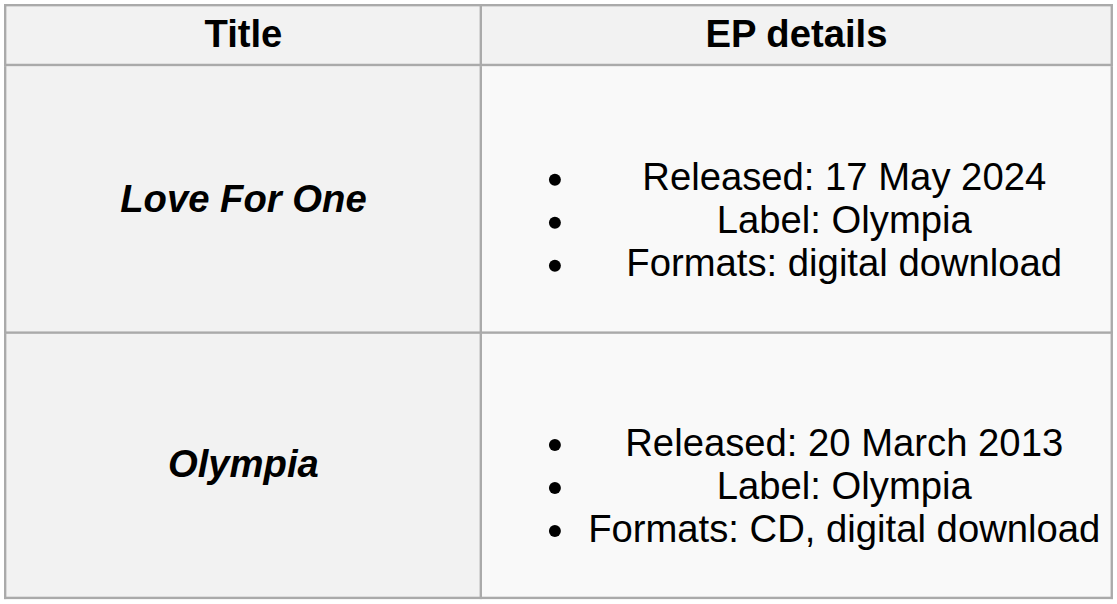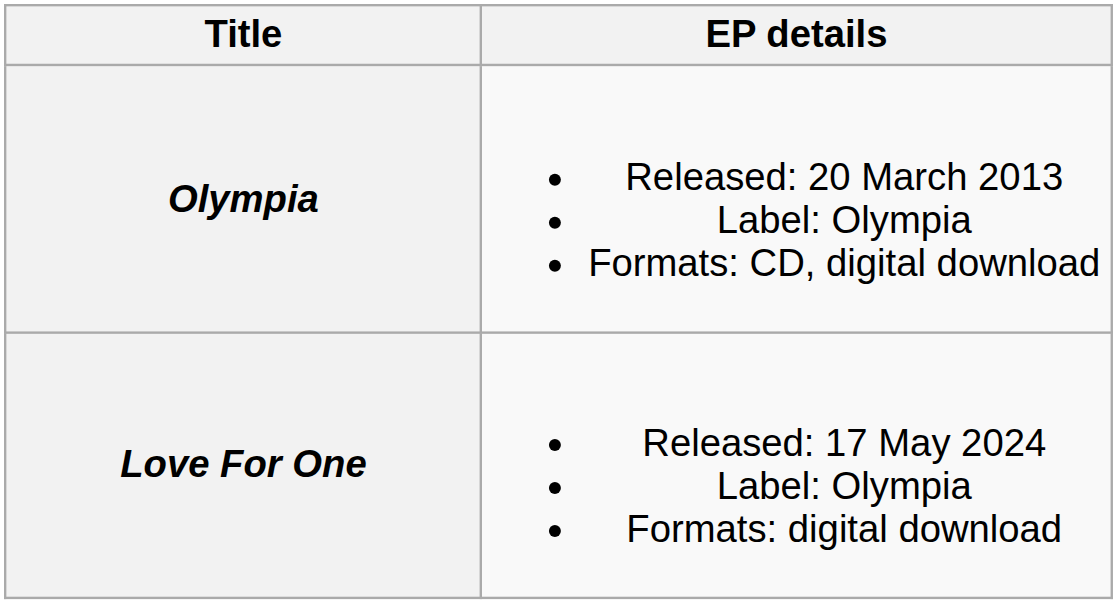 <table class="wikitable plainrowheaders" style="text-align:center;">
 <tr>
 <th scope="col" rowspan="1" style="width:12em;">Title</th>
 <th scope="col" rowspan="1" style="width:16em;">EP details</th>
 </tr>
 <tr>
+<th scope="row"><em>Olympia</em></th>
+<td><br><ul><li>Released: 20 March 2013 </li><li>Label: Olympia</li><li>Formats: CD, digital download</li></ul></td>
+</tr>
+<tr>
 <th scope="row"><em>Love For One</em></th>
 <td><br><ul><li>Released: 17 May 2024</li><li>Label: Olympia</li><li>Formats: digital download</li></ul></td>
 </tr>
-<tr>
-<th scope="row"><em>Olympia</em></th>
-<td><br><ul><li>Released: 20 March 2013 </li><li>Label: Olympia</li><li>Formats: CD, digital download</li></ul></td>
-</tr>
 </table>
